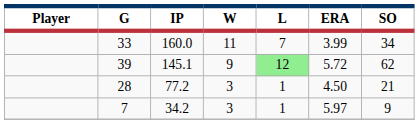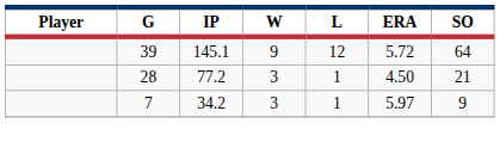 <table class="wikitable sortable">
 <tr>
 <th style="background:#FFFFFF; border-top:#023465 5px solid; border-bottom:#ba313c 5px solid;" width="16%">Player</th>
 <th style="background:#FFFFFF; border-top:#023465 5px solid; border-bottom:#ba313c 5px solid;" width="9%">G</th>
 <th style="background:#FFFFFF; border-top:#023465 5px solid; border-bottom:#ba313c 5px solid;" width="9%">IP</th>
 <th style="background:#FFFFFF; border-top:#023465 5px solid; border-bottom:#ba313c 5px solid;" width="9%">W</th>
 <th style="background:#FFFFFF; border-top:#023465 5px solid; border-bottom:#ba313c 5px solid;" width="9%">L</th>
 <th style="background:#FFFFFF; border-top:#023465 5px solid; border-bottom:#ba313c 5px solid;" width="9%">ERA</th>
 <th style="background:#FFFFFF; border-top:#023465 5px solid; border-bottom:#ba313c 5px solid;" width="9%">SO</th>
 </tr>
 <tr align="center">
 <td></td>
-<td>33</td>
-<td>160.0</td>
-<td>11</td>
-<td>7</td>
-<td>3.99</td>
-<td>34</td>
-</tr>
-<tr align="center">
-<td></td>
 <td>39</td>
 <td>145.1</td>
 <td>9</td>
-<td style="background: lightgreen;">12</td>
+<td>12</td>
 <td>5.72</td>
-<td>62</td>
+<td>64</td>
 </tr>
 <tr align="center">
 <td></td>
 <td>28</td>
 <td>77.2</td>
 <td>3</td>
 <td>1</td>
 <td>4.50</td>
 <td>21</td>
 </tr>
 <tr align="center">
 <td></td>
 <td>7</td>
 <td>34.2</td>
 <td>3</td>
 <td>1</td>
 <td>5.97</td>
 <td>9</td>
 </tr>
 <tr align="center">
 </tr>
 </table>
